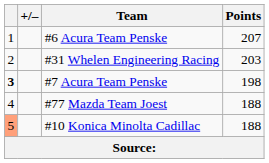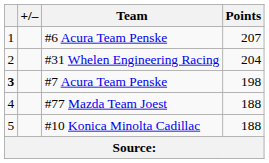 <table class="wikitable" style="font-size: 95%;">
 <tr>
 <th scope="col"></th>
 <th scope="col">+/–</th>
 <th scope="col">Team</th>
 <th scope="col">Points</th>
 </tr>
 <tr>
 <td align=center>1</td>
 <td align="left"></td>
 <td> #6 <a href='#'>Acura Team Penske</a></td>
 <td align=right>207</td>
 </tr>
 <tr>
 <td align=center>2</td>
 <td align="left"></td>
 <td> #31 <a href='#'>Whelen Engineering Racing</a></td>
-<td align=right>203</td>
+<td align=right>204</td>
 </tr>
 <tr>
 <td align=center><strong>3</strong></td>
 <td align="left"></td>
 <td> #7 <a href='#'>Acura Team Penske</a></td>
 <td align=right>198</td>
 </tr>
 <tr>
 <td align=center>4</td>
 <td align="left"></td>
 <td> #77 <a href='#'>Mazda Team Joest</a></td>
 <td align=right>188</td>
 </tr>
 <tr>
-<td align=center style="background: lightsalmon;">5</td>
+<td align=center>5</td>
 <td align="left"></td>
 <td> #10 <a href='#'>Konica Minolta Cadillac</a></td>
 <td align=right>188</td>
 </tr>
 <tr>
 <th colspan=5>Source:</th>
 </tr>
 </table>
